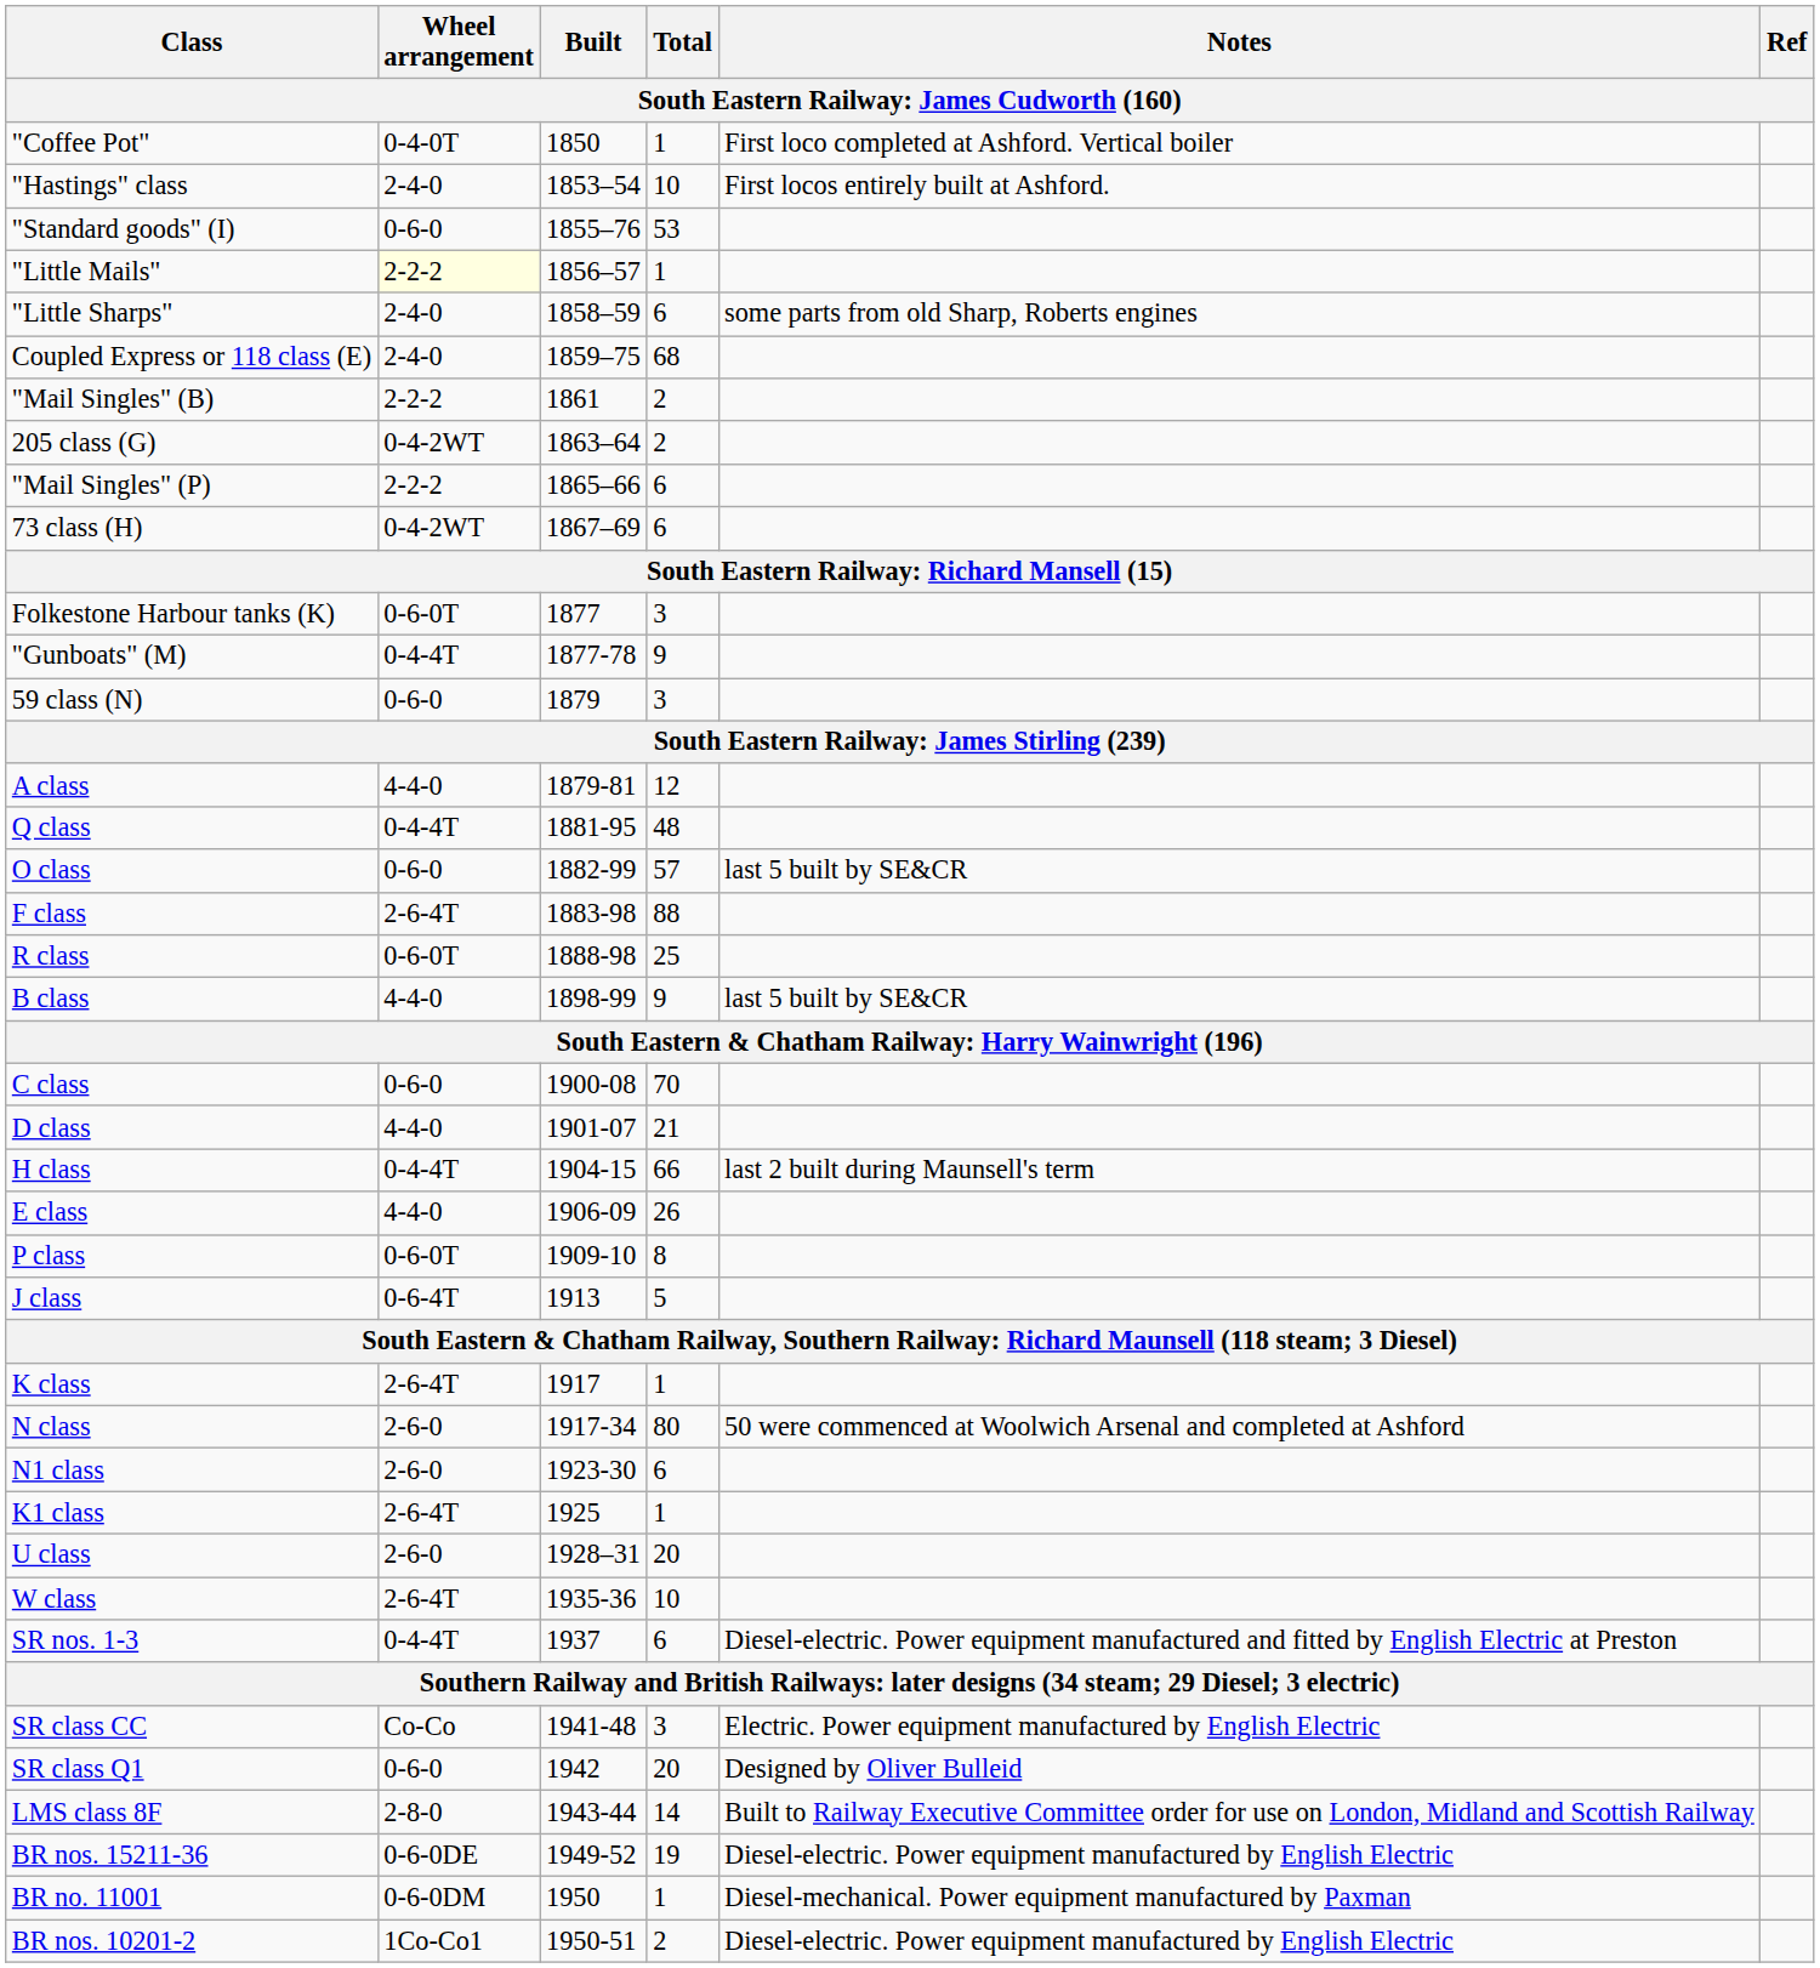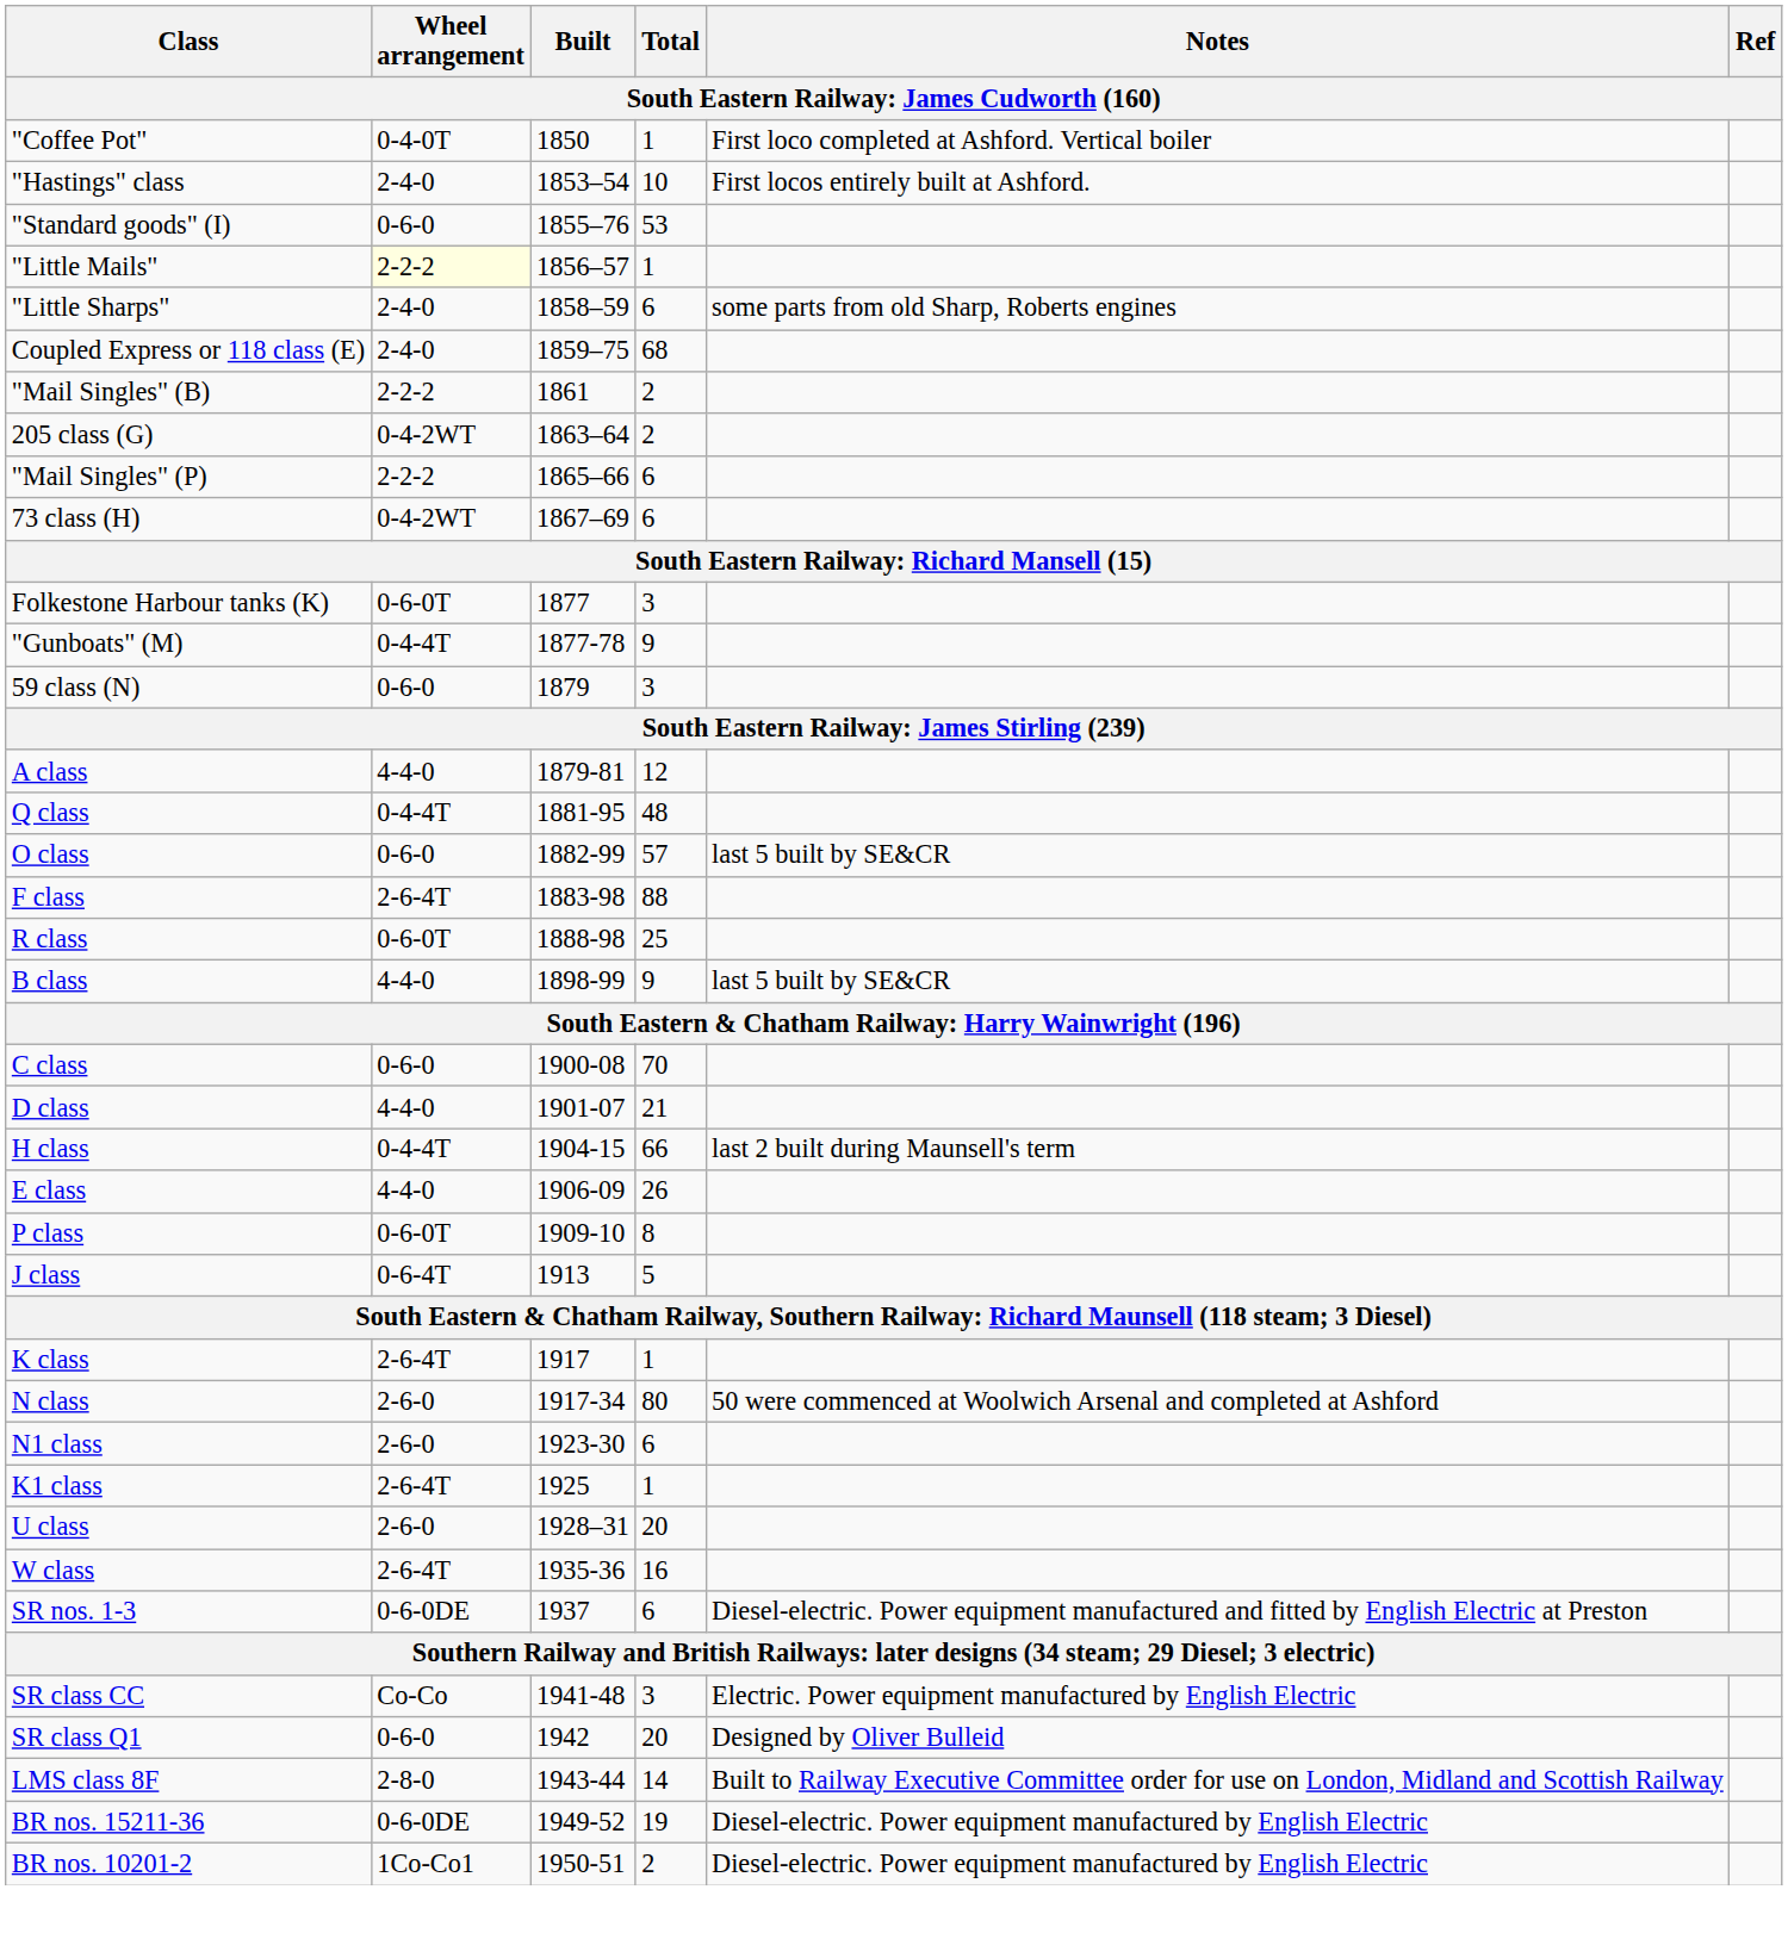 <table class=wikitable>
 <tr>
 <th>Class</th>
 <th>Wheel<br>arrangement</th>
 <th>Built</th>
 <th>Total</th>
 <th>Notes</th>
 <th>Ref</th>
 </tr>
 <tr>
 <th colspan=6>South Eastern Railway: <a href='#'>James Cudworth</a> (160)</th>
 </tr>
 <tr>
 <td>"Coffee Pot"</td>
 <td>0-4-0T</td>
 <td>1850</td>
 <td>1</td>
 <td>First loco completed at Ashford. Vertical boiler</td>
 <td></td>
 </tr>
 <tr>
 <td>"Hastings" class</td>
 <td>2-4-0</td>
 <td>1853–54</td>
 <td>10</td>
 <td>First locos entirely built at Ashford.</td>
 <td></td>
 </tr>
 <tr>
 <td>"Standard goods" (I)</td>
 <td>0-6-0</td>
 <td>1855–76</td>
 <td>53</td>
 <td></td>
 <td></td>
 </tr>
 <tr>
 <td>"Little Mails"</td>
 <td style="background: lightyellow;">2-2-2</td>
 <td>1856–57</td>
 <td>1</td>
 <td></td>
 <td></td>
 </tr>
 <tr>
 <td>"Little Sharps"</td>
 <td>2-4-0</td>
 <td>1858–59</td>
 <td>6</td>
 <td>some parts from old Sharp, Roberts engines</td>
 <td></td>
 </tr>
 <tr>
 <td>Coupled Express or <a href='#'>118 class</a> (E)</td>
 <td>2-4-0</td>
 <td>1859–75</td>
 <td>68</td>
 <td></td>
 <td></td>
 </tr>
 <tr>
 <td>"Mail Singles" (B)</td>
 <td>2-2-2</td>
 <td>1861</td>
 <td>2</td>
 <td></td>
 <td></td>
 </tr>
 <tr>
 <td>205 class (G)</td>
 <td>0-4-2WT</td>
 <td>1863–64</td>
 <td>2</td>
 <td></td>
 <td></td>
 </tr>
 <tr>
 <td>"Mail Singles" (P)</td>
 <td>2-2-2</td>
 <td>1865–66</td>
 <td>6</td>
 <td></td>
 <td></td>
 </tr>
 <tr>
 <td>73 class (H)</td>
 <td>0-4-2WT</td>
 <td>1867–69</td>
 <td>6</td>
 <td></td>
 <td></td>
 </tr>
 <tr>
 <th colspan=6>South Eastern Railway: <a href='#'>Richard Mansell</a> (15)</th>
 </tr>
 <tr>
 <td>Folkestone Harbour tanks (K)</td>
 <td>0-6-0T</td>
 <td>1877</td>
 <td>3</td>
 <td></td>
 <td></td>
 </tr>
 <tr>
 <td>"Gunboats" (M)</td>
 <td>0-4-4T</td>
 <td>1877-78</td>
 <td>9</td>
 <td></td>
 <td></td>
 </tr>
 <tr>
 <td>59 class (N)</td>
 <td>0-6-0</td>
 <td>1879</td>
 <td>3</td>
 <td></td>
 <td></td>
 </tr>
 <tr>
 <th colspan=6>South Eastern Railway: <a href='#'>James Stirling</a> (239)</th>
 </tr>
 <tr>
 <td><a href='#'>A class</a></td>
 <td>4-4-0</td>
 <td>1879-81</td>
 <td>12</td>
 <td></td>
 <td></td>
 </tr>
 <tr>
 <td><a href='#'>Q class</a></td>
 <td>0-4-4T</td>
 <td>1881-95</td>
 <td>48</td>
 <td></td>
 <td></td>
 </tr>
 <tr>
 <td><a href='#'>O class</a></td>
 <td>0-6-0</td>
 <td>1882-99</td>
 <td>57</td>
 <td>last 5 built by SE&CR</td>
 <td></td>
 </tr>
 <tr>
 <td><a href='#'>F class</a></td>
 <td>2-6-4T</td>
 <td>1883-98</td>
 <td>88</td>
 <td></td>
 <td></td>
 </tr>
 <tr>
 <td><a href='#'>R class</a></td>
 <td>0-6-0T</td>
 <td>1888-98</td>
 <td>25</td>
 <td></td>
 <td></td>
 </tr>
 <tr>
 <td><a href='#'>B class</a></td>
 <td>4-4-0</td>
 <td>1898-99</td>
 <td>9</td>
 <td>last 5 built by SE&CR</td>
 <td></td>
 </tr>
 <tr>
 <th colspan=6>South Eastern & Chatham Railway: <a href='#'>Harry Wainwright</a> (196)</th>
 </tr>
 <tr>
 <td><a href='#'>C class</a></td>
 <td>0-6-0</td>
 <td>1900-08</td>
 <td>70</td>
 <td></td>
 <td></td>
 </tr>
 <tr>
 <td><a href='#'>D class</a></td>
 <td>4-4-0</td>
 <td>1901-07</td>
 <td>21</td>
 <td></td>
 <td></td>
 </tr>
 <tr>
 <td><a href='#'>H class</a></td>
 <td>0-4-4T</td>
 <td>1904-15</td>
 <td>66</td>
 <td>last 2 built during Maunsell's term</td>
 <td></td>
 </tr>
 <tr>
 <td><a href='#'>E class</a></td>
 <td>4-4-0</td>
 <td>1906-09</td>
 <td>26</td>
 <td></td>
 <td></td>
 </tr>
 <tr>
 <td><a href='#'>P class</a></td>
 <td>0-6-0T</td>
 <td>1909-10</td>
 <td>8</td>
 <td></td>
 <td></td>
 </tr>
 <tr>
 <td><a href='#'>J class</a></td>
 <td>0-6-4T</td>
 <td>1913</td>
 <td>5</td>
 <td></td>
 <td></td>
 </tr>
 <tr>
 <th colspan=6>South Eastern & Chatham Railway, Southern Railway: <a href='#'>Richard Maunsell</a> (118 steam; 3 Diesel)</th>
 </tr>
 <tr>
 <td><a href='#'>K class</a></td>
 <td>2-6-4T</td>
 <td>1917</td>
 <td>1</td>
 <td></td>
 <td></td>
 </tr>
 <tr>
 <td><a href='#'>N class</a></td>
 <td>2-6-0</td>
 <td>1917-34</td>
 <td>80</td>
 <td>50 were commenced at Woolwich Arsenal and completed at Ashford</td>
 <td></td>
 </tr>
 <tr>
 <td><a href='#'>N1 class</a></td>
 <td>2-6-0</td>
 <td>1923-30</td>
 <td>6</td>
 <td></td>
 <td></td>
 </tr>
 <tr>
 <td><a href='#'>K1 class</a></td>
 <td>2-6-4T</td>
 <td>1925</td>
 <td>1</td>
 <td></td>
 <td></td>
 </tr>
 <tr>
 <td><a href='#'>U class</a></td>
 <td>2-6-0</td>
 <td>1928–31</td>
 <td>20</td>
 <td></td>
 <td></td>
 </tr>
 <tr>
 <td><a href='#'>W class</a></td>
 <td>2-6-4T</td>
 <td>1935-36</td>
-<td>10</td>
+<td>16</td>
 <td></td>
 <td></td>
 </tr>
 <tr>
 <td><a href='#'>SR nos. 1-3</a></td>
-<td>0-4-4T</td>
+<td>0-6-0DE</td>
 <td>1937</td>
 <td>6</td>
 <td>Diesel-electric. Power equipment manufactured and fitted by <a href='#'>English Electric</a> at Preston</td>
 <td></td>
 </tr>
 <tr>
 <th colspan=6>Southern Railway and British Railways: later designs (34 steam; 29 Diesel; 3 electric)</th>
 </tr>
 <tr>
 <td><a href='#'>SR class CC</a></td>
 <td>Co-Co</td>
 <td>1941-48</td>
 <td>3</td>
 <td>Electric. Power equipment manufactured by <a href='#'>English Electric</a></td>
 <td></td>
 </tr>
 <tr>
 <td><a href='#'>SR class Q1</a></td>
 <td>0-6-0</td>
 <td>1942</td>
 <td>20</td>
 <td>Designed by <a href='#'>Oliver Bulleid</a></td>
 <td></td>
 </tr>
 <tr>
 <td><a href='#'>LMS class 8F</a></td>
 <td>2-8-0</td>
 <td>1943-44</td>
 <td>14</td>
 <td>Built to <a href='#'>Railway Executive Committee</a> order for use on <a href='#'>London, Midland and Scottish Railway</a></td>
 <td></td>
 </tr>
 <tr>
 <td><a href='#'>BR nos. 15211-36</a></td>
 <td>0-6-0DE</td>
 <td>1949-52</td>
 <td>19</td>
 <td>Diesel-electric. Power equipment manufactured by <a href='#'>English Electric</a></td>
 <td></td>
 </tr>
 <tr>
-<td><a href='#'>BR no. 11001</a></td>
-<td>0-6-0DM</td>
-<td>1950</td>
-<td>1</td>
-<td>Diesel-mechanical. Power equipment manufactured by <a href='#'>Paxman</a></td>
-<td></td>
-</tr>
-<tr>
 <td><a href='#'>BR nos. 10201-2</a></td>
 <td>1Co-Co1</td>
 <td>1950-51</td>
 <td>2</td>
 <td>Diesel-electric. Power equipment manufactured by <a href='#'>English Electric</a></td>
 <td></td>
 </tr>
 </table>
